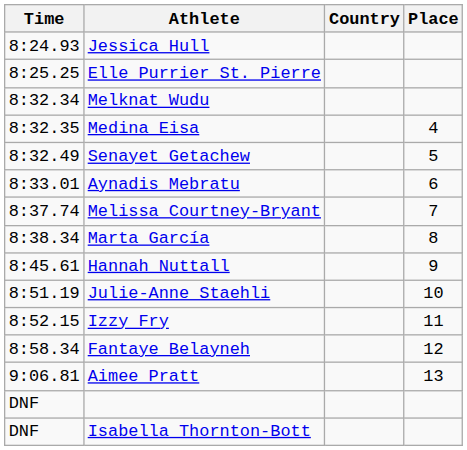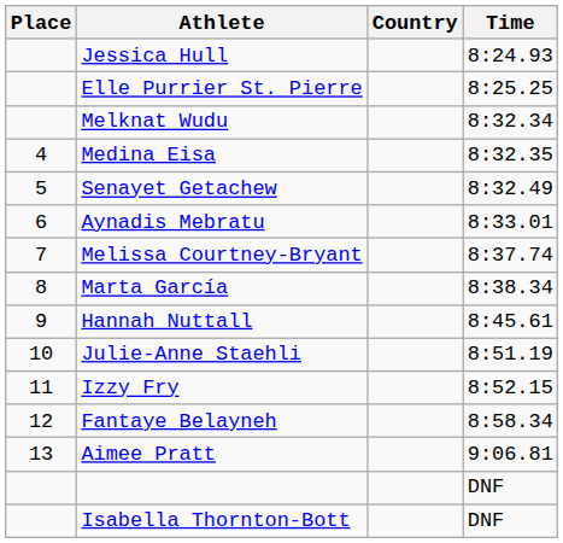 <table class="wikitable">
 <tr>
-<th>Time</th>
+<th>Place</th>
 <th>Athlete</th>
 <th>Country</th>
-<th>Place</th>
+<th>Time</th>
 </tr>
 <tr>
-<td>8:24.93</td>
+<td align=center></td>
 <td><a href='#'>Jessica Hull</a></td>
 <td></td>
-<td align=center></td>
+<td>8:24.93</td>
 </tr>
 <tr>
-<td>8:25.25</td>
+<td align=center></td>
 <td><a href='#'>Elle Purrier St. Pierre</a></td>
 <td></td>
-<td align=center></td>
+<td>8:25.25</td>
 </tr>
 <tr>
-<td>8:32.34</td>
+<td align=center></td>
 <td><a href='#'>Melknat Wudu</a></td>
 <td></td>
-<td align=center></td>
+<td>8:32.34</td>
 </tr>
 <tr>
-<td>8:32.35</td>
+<td align=center>4</td>
 <td><a href='#'>Medina Eisa</a></td>
 <td></td>
-<td align=center>4</td>
+<td>8:32.35</td>
 </tr>
 <tr>
-<td>8:32.49</td>
+<td align=center>5</td>
 <td><a href='#'>Senayet Getachew</a></td>
 <td></td>
-<td align=center>5</td>
+<td>8:32.49</td>
 </tr>
 <tr>
-<td>8:33.01</td>
+<td align=center>6</td>
 <td><a href='#'>Aynadis Mebratu</a></td>
 <td></td>
-<td align=center>6</td>
+<td>8:33.01</td>
 </tr>
 <tr>
-<td>8:37.74</td>
+<td align=center>7</td>
 <td><a href='#'>Melissa Courtney-Bryant</a></td>
 <td></td>
-<td align=center>7</td>
+<td>8:37.74</td>
 </tr>
 <tr>
-<td>8:38.34</td>
+<td align=center>8</td>
 <td><a href='#'>Marta García</a></td>
 <td></td>
-<td align=center>8</td>
+<td>8:38.34</td>
 </tr>
 <tr>
-<td>8:45.61</td>
+<td align=center>9</td>
 <td><a href='#'>Hannah Nuttall</a></td>
 <td></td>
-<td align=center>9</td>
+<td>8:45.61</td>
 </tr>
 <tr>
-<td>8:51.19</td>
+<td align=center>10</td>
 <td><a href='#'>Julie-Anne Staehli</a></td>
 <td></td>
-<td align=center>10</td>
+<td>8:51.19</td>
 </tr>
 <tr>
-<td>8:52.15</td>
+<td align=center>11</td>
 <td><a href='#'>Izzy Fry</a></td>
 <td></td>
-<td align=center>11</td>
+<td>8:52.15</td>
 </tr>
 <tr>
-<td>8:58.34</td>
+<td align=center>12</td>
 <td><a href='#'>Fantaye Belayneh</a></td>
 <td></td>
-<td align=center>12</td>
+<td>8:58.34</td>
 </tr>
 <tr>
-<td>9:06.81</td>
+<td align=center>13</td>
 <td><a href='#'>Aimee Pratt</a></td>
 <td></td>
-<td align=center>13</td>
+<td>9:06.81</td>
 </tr>
 <tr>
-<td>DNF</td>
+<td align=center></td>
 <td></td>
 <td></td>
-<td align=center></td>
+<td>DNF</td>
 </tr>
 <tr>
-<td>DNF</td>
+<td align=center></td>
 <td><a href='#'>Isabella Thornton-Bott</a></td>
 <td></td>
-<td align=center></td>
+<td>DNF</td>
 </tr>
 </table>
